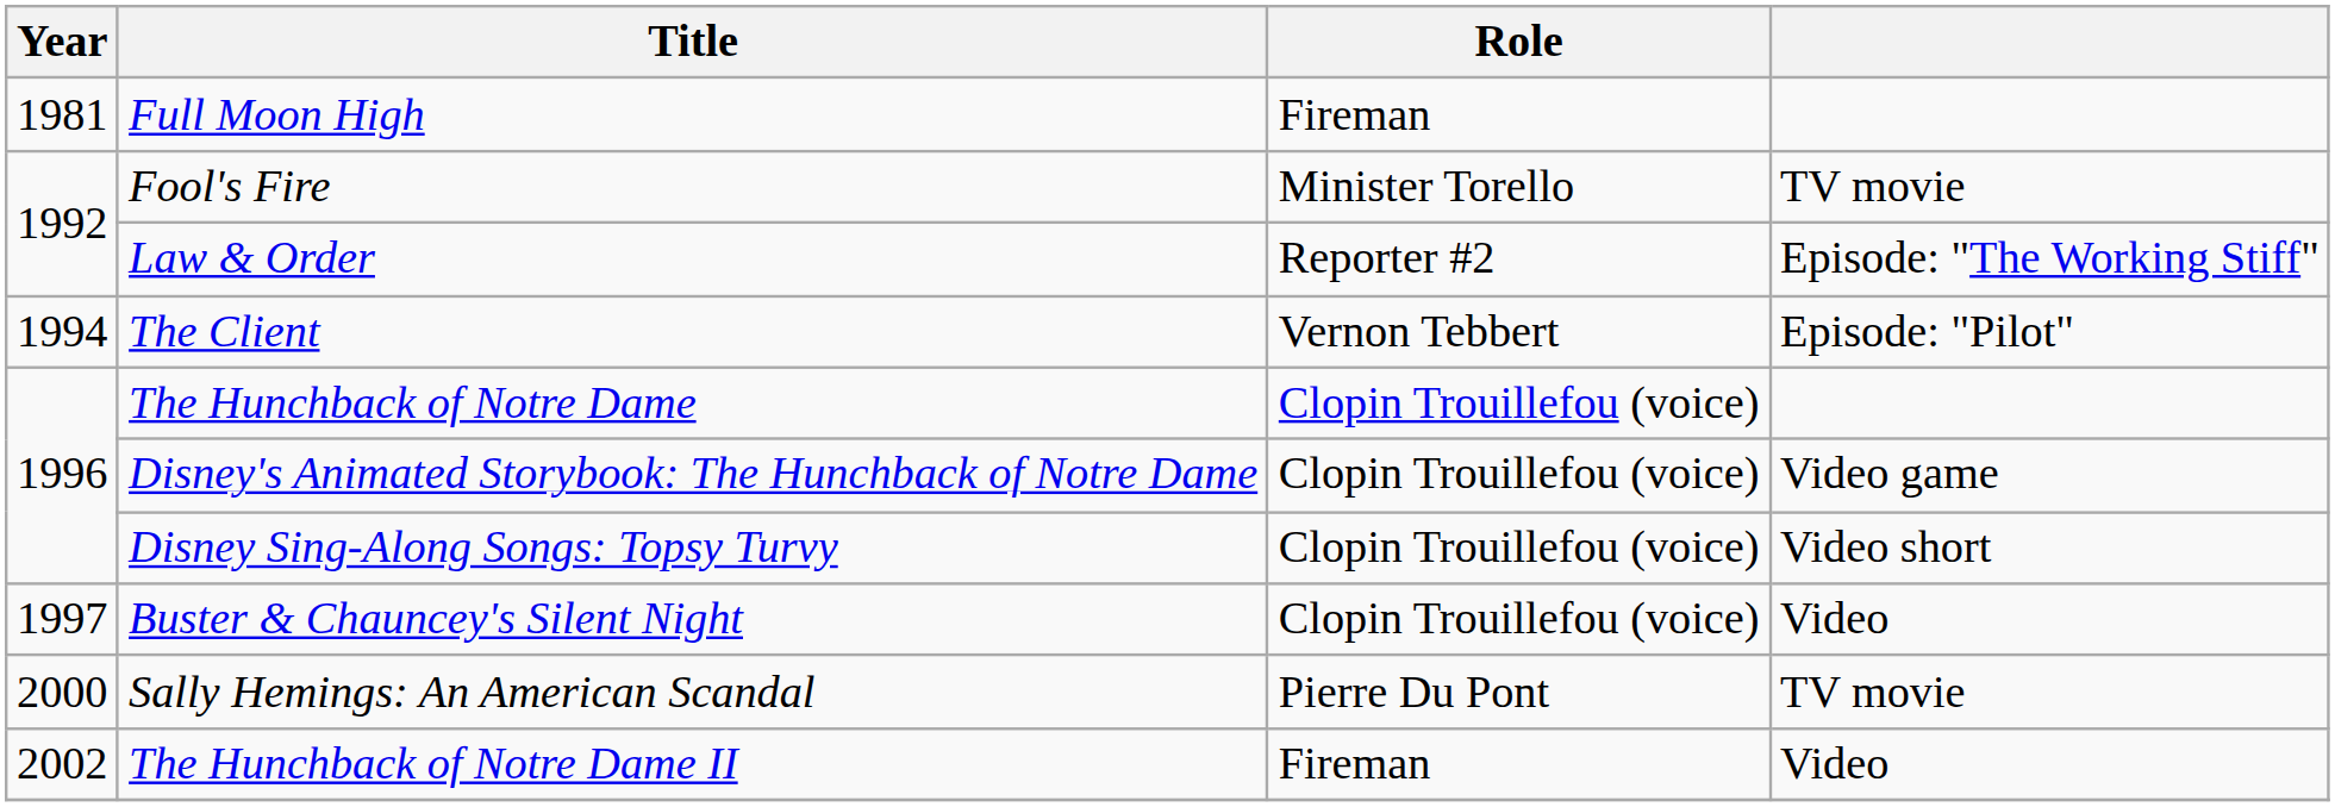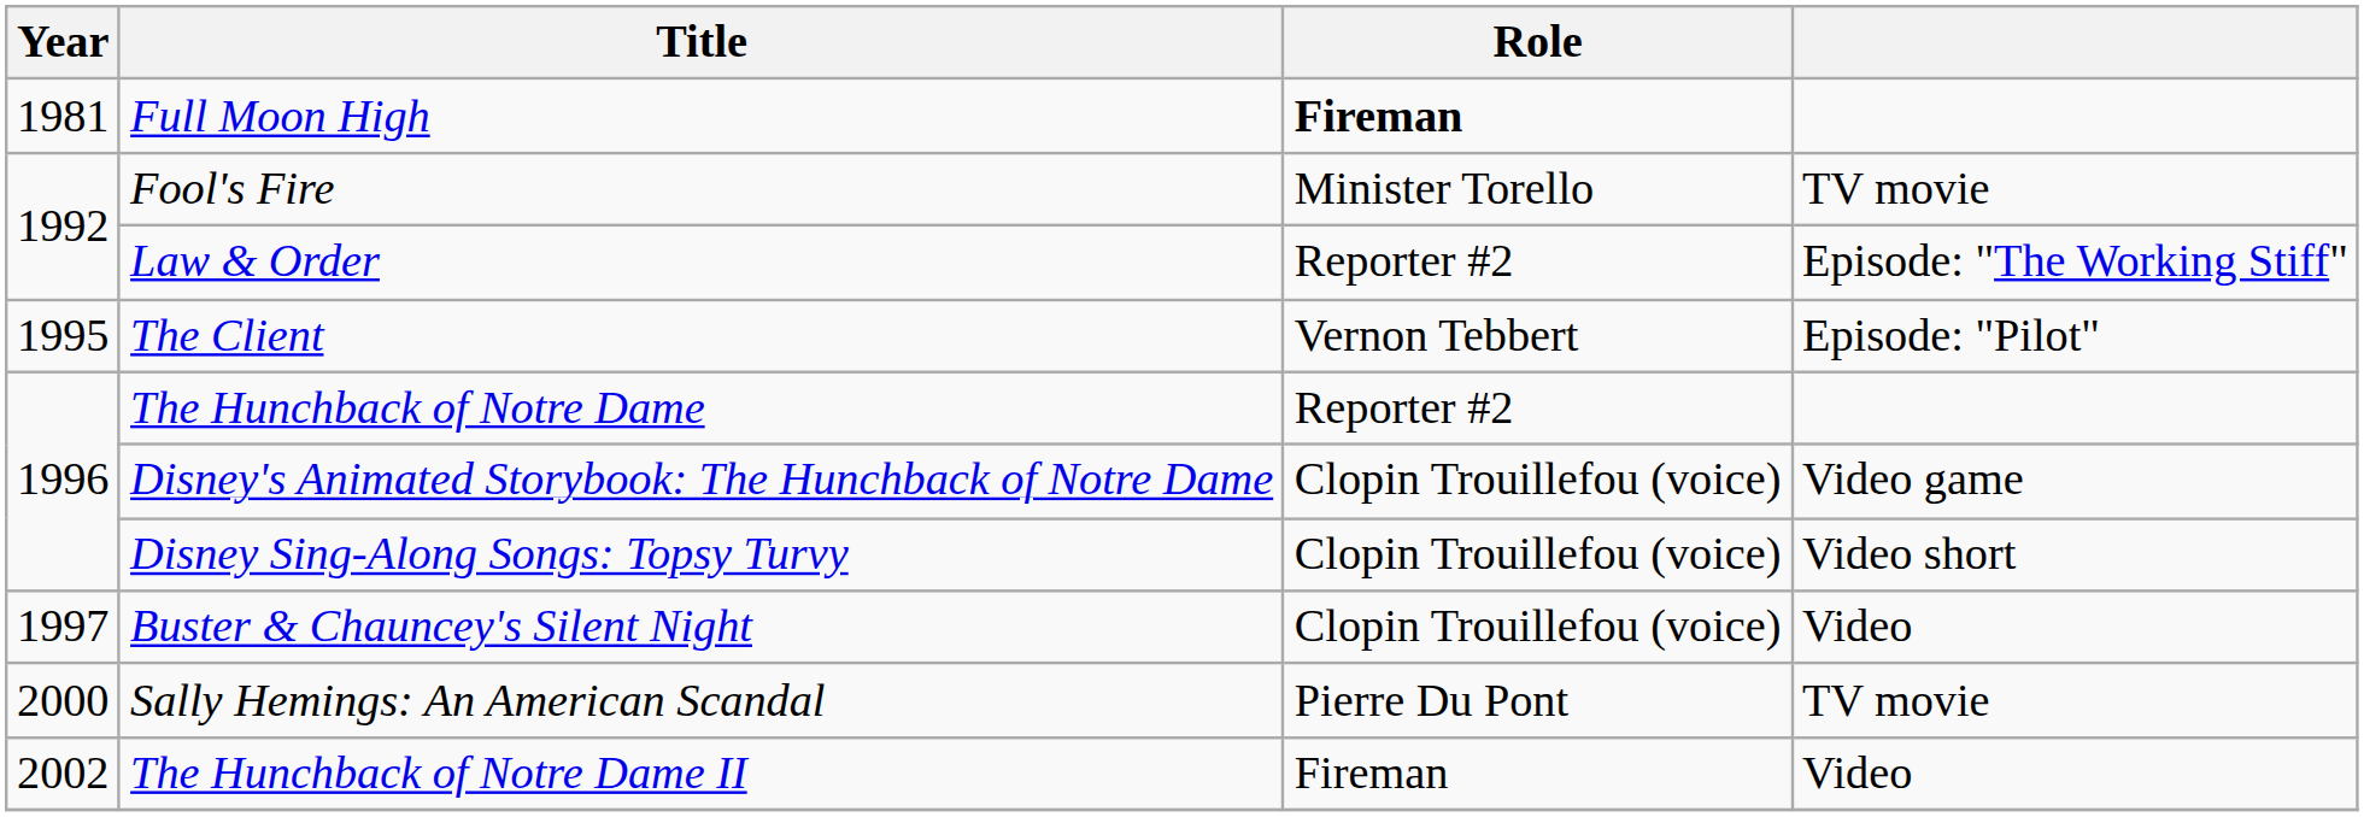 <table class="wikitable sortable">
 <tr>
 <th>Year</th>
 <th>Title</th>
 <th>Role</th>
 <th scope="col" class="unsortable"></th>
 </tr>
 <tr>
 <td>1981</td>
 <td><em><a href='#'>Full Moon High</a></em></td>
-<td>Fireman</td>
+<td><strong>Fireman</strong></td>
 <td></td>
 </tr>
 <tr>
 <td rowspan="2">1992</td>
 <td><em>Fool's Fire</em></td>
 <td>Minister Torello</td>
 <td>TV movie</td>
 </tr>
 <tr>
 <td><em><a href='#'>Law & Order</a></em></td>
 <td>Reporter #2</td>
 <td>Episode: "<a href='#'>The Working Stiff</a>"</td>
 </tr>
 <tr>
-<td>1994</td>
+<td>1995</td>
 <td><em><a href='#'>The Client</a></em></td>
 <td>Vernon Tebbert</td>
 <td>Episode: "Pilot"</td>
 </tr>
 <tr>
 <td rowspan="3">1996</td>
 <td><em><a href='#'>The Hunchback of Notre Dame</a></em></td>
-<td><a href='#'>Clopin Trouillefou</a> (voice)</td>
+<td>Reporter #2</td>
 <td></td>
 </tr>
 <tr>
 <td><em><a href='#'>Disney's Animated Storybook: The Hunchback of Notre Dame</a></em></td>
 <td>Clopin Trouillefou (voice)</td>
 <td>Video game</td>
 </tr>
 <tr>
 <td><em><a href='#'>Disney Sing-Along Songs: Topsy Turvy</a></em></td>
 <td>Clopin Trouillefou (voice)</td>
 <td>Video short</td>
 </tr>
 <tr>
 <td>1997</td>
 <td><em><a href='#'>Buster & Chauncey's Silent Night</a></em></td>
 <td>Clopin Trouillefou (voice)</td>
 <td>Video</td>
 </tr>
 <tr>
 <td>2000</td>
 <td><em>Sally Hemings: An American Scandal</em></td>
 <td>Pierre Du Pont</td>
 <td>TV movie</td>
 </tr>
 <tr>
 <td>2002</td>
 <td><em><a href='#'>The Hunchback of Notre Dame II</a></em></td>
 <td>Fireman</td>
 <td>Video</td>
 </tr>
 <tr>
 </tr>
 </table>
